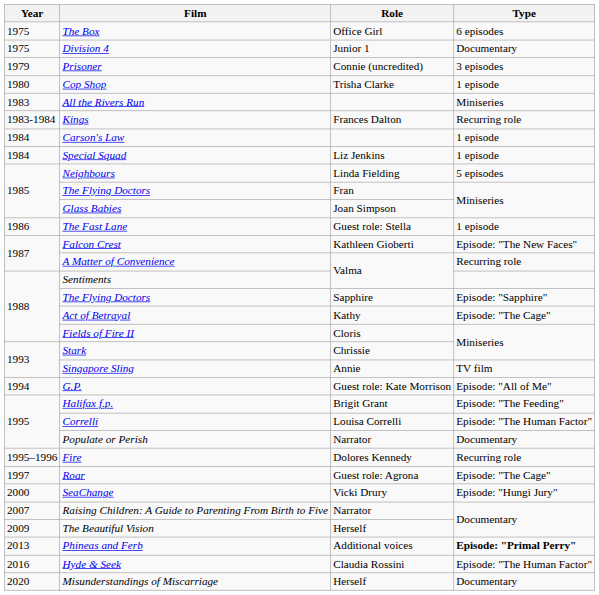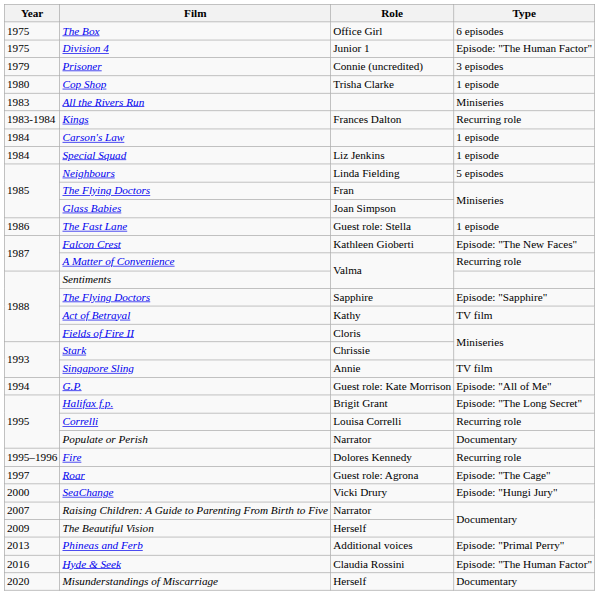 <table class="wikitable sortable">
 <tr>
 <th>Year</th>
 <th>Film</th>
 <th>Role</th>
 <th scope="col" class="unsortable">Type</th>
 </tr>
 <tr>
 <td>1975</td>
 <td><em><a href='#'>The Box</a></em></td>
 <td>Office Girl</td>
 <td>6 episodes</td>
 </tr>
 <tr>
 <td>1975</td>
 <td><em><a href='#'>Division 4</a></em></td>
 <td>Junior 1</td>
-<td>Documentary</td>
+<td>Episode: "The Human Factor"</td>
 </tr>
 <tr>
 <td>1979</td>
 <td><em><a href='#'>Prisoner</a></em></td>
 <td>Connie (uncredited)</td>
 <td>3 episodes</td>
 </tr>
 <tr>
 <td>1980</td>
 <td><em><a href='#'>Cop Shop</a></em></td>
 <td>Trisha Clarke</td>
 <td>1 episode</td>
 </tr>
 <tr>
 <td>1983</td>
 <td><em><a href='#'>All the Rivers Run</a></em></td>
 <td></td>
 <td>Miniseries</td>
 </tr>
 <tr>
 <td>1983-1984</td>
 <td><em><a href='#'>Kings</a></em></td>
 <td>Frances Dalton</td>
 <td>Recurring role</td>
 </tr>
 <tr>
 <td>1984</td>
 <td><em><a href='#'>Carson's Law</a></em></td>
 <td></td>
 <td>1 episode</td>
 </tr>
 <tr>
 <td>1984</td>
 <td><em><a href='#'>Special Squad</a></em></td>
 <td>Liz Jenkins</td>
 <td>1 episode</td>
 </tr>
 <tr>
 <td rowspan=3>1985</td>
 <td><em><a href='#'>Neighbours</a></em></td>
 <td>Linda Fielding</td>
 <td>5 episodes</td>
 </tr>
 <tr>
 <td><em><a href='#'>The Flying Doctors</a></em></td>
 <td>Fran</td>
 <td rowspan=2>Miniseries</td>
 </tr>
 <tr>
 <td><em><a href='#'>Glass Babies</a></em></td>
 <td>Joan Simpson</td>
 </tr>
 <tr>
 <td>1986</td>
 <td><em><a href='#'>The Fast Lane</a></em></td>
 <td>Guest role: Stella</td>
 <td>1 episode</td>
 </tr>
 <tr>
 <td rowspan=2>1987</td>
 <td><em><a href='#'>Falcon Crest</a></em></td>
 <td>Kathleen Gioberti</td>
 <td>Episode: "The New Faces"</td>
 </tr>
 <tr>
 <td><em><a href='#'>A Matter of Convenience</a></em></td>
 <td rowspan=2>Valma</td>
 <td>Recurring role</td>
 </tr>
 <tr>
 <td rowspan=4>1988</td>
 <td><em>Sentiments</em></td>
 <td></td>
 </tr>
 <tr>
 <td><em><a href='#'>The Flying Doctors</a></em></td>
 <td>Sapphire</td>
 <td>Episode: "Sapphire"</td>
 </tr>
 <tr>
 <td><em><a href='#'>Act of Betrayal</a></em></td>
 <td>Kathy</td>
-<td>Episode: "The Cage"</td>
+<td>TV film</td>
 </tr>
 <tr>
 <td><em><a href='#'>Fields of Fire II</a></em></td>
 <td>Cloris</td>
 <td rowspan=2>Miniseries</td>
 </tr>
 <tr>
 <td rowspan=2>1993</td>
 <td><em><a href='#'>Stark</a></em></td>
 <td>Chrissie</td>
 </tr>
 <tr>
 <td><em><a href='#'>Singapore Sling</a></em></td>
 <td>Annie</td>
 <td>TV film</td>
 </tr>
 <tr>
 <td>1994</td>
 <td><em><a href='#'>G.P.</a></em></td>
 <td>Guest role: Kate Morrison</td>
 <td>Episode: "All of Me"</td>
 </tr>
 <tr>
 <td rowspan=3>1995</td>
 <td><em><a href='#'>Halifax f.p.</a></em></td>
 <td>Brigit Grant</td>
-<td>Episode: "The Feeding"</td>
+<td>Episode: "The Long Secret"</td>
 </tr>
 <tr>
 <td><em><a href='#'>Correlli</a></em></td>
 <td>Louisa Correlli</td>
-<td>Episode: "The Human Factor"</td>
+<td>Recurring role</td>
 </tr>
 <tr>
 <td><em>Populate or Perish</em></td>
 <td>Narrator</td>
 <td>Documentary</td>
 </tr>
 <tr>
 <td>1995–1996</td>
 <td><em><a href='#'>Fire</a></em></td>
 <td>Dolores Kennedy</td>
 <td>Recurring role</td>
 </tr>
 <tr>
 <td>1997</td>
 <td><em><a href='#'>Roar</a></em></td>
 <td>Guest role: Agrona</td>
 <td>Episode: "The Cage"</td>
 </tr>
 <tr>
 <td>2000</td>
 <td><em><a href='#'>SeaChange</a></em></td>
 <td>Vicki Drury</td>
 <td>Episode: "Hungi Jury"</td>
 </tr>
 <tr>
 <td>2007</td>
 <td><em>Raising Children: A Guide to Parenting From Birth to Five</em></td>
 <td>Narrator</td>
 <td rowspan=2>Documentary</td>
 </tr>
 <tr>
 <td>2009</td>
 <td><em>The Beautiful Vision</em></td>
 <td>Herself</td>
 </tr>
 <tr>
 <td>2013</td>
 <td><em><a href='#'>Phineas and Ferb</a></em></td>
 <td>Additional voices</td>
-<td><strong>Episode: "Primal Perry"</strong></td>
+<td>Episode: "Primal Perry"</td>
 </tr>
 <tr>
 <td>2016</td>
 <td><em><a href='#'>Hyde & Seek</a></em></td>
 <td>Claudia Rossini</td>
 <td>Episode: "The Human Factor"</td>
 </tr>
 <tr>
 <td>2020</td>
 <td><em>Misunderstandings of Miscarriage</em></td>
 <td>Herself</td>
 <td>Documentary</td>
 </tr>
 </table>
